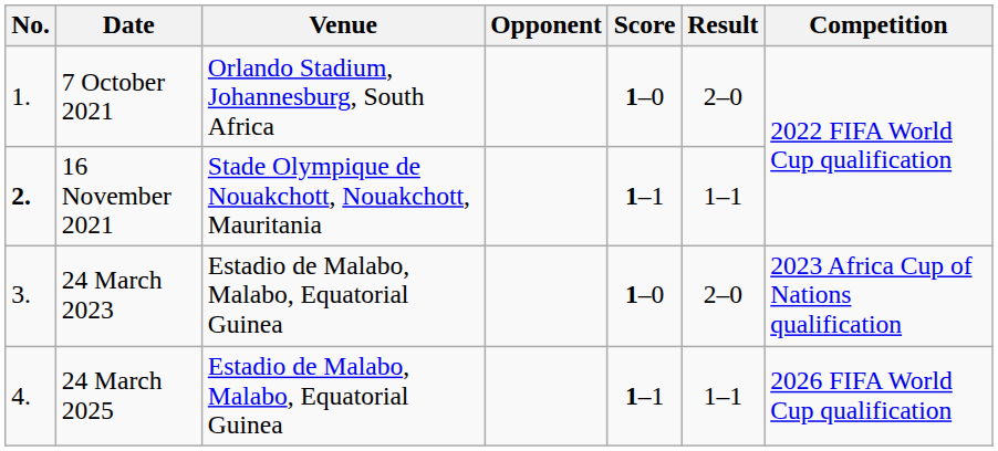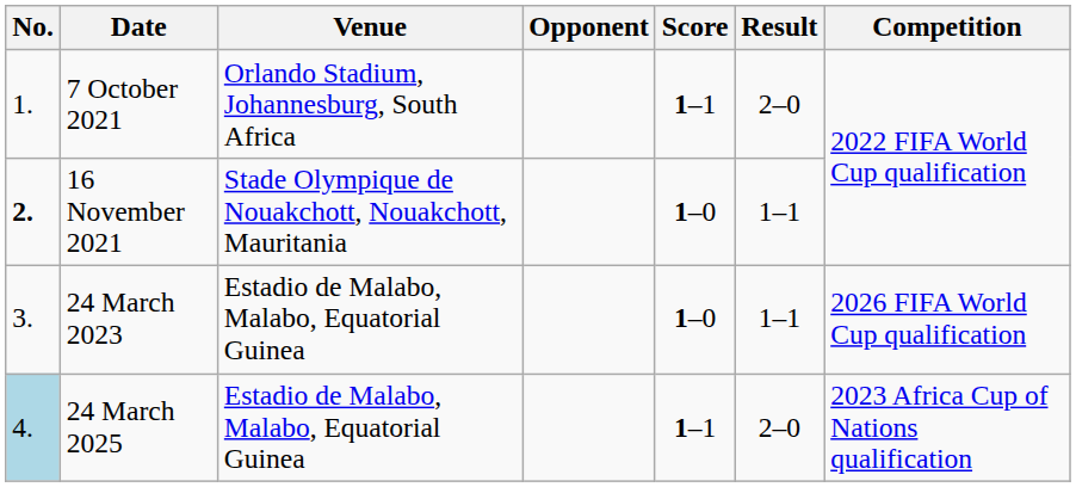 <table class="wikitable" style="font-size:100%;">
 <tr>
 <th>No.</th>
 <th>Date</th>
 <th>Venue</th>
 <th>Opponent</th>
 <th>Score</th>
 <th>Result</th>
 <th>Competition</th>
 </tr>
 <tr>
 <td>1.</td>
 <td>7 October 2021</td>
 <td><a href='#'>Orlando Stadium</a>, <a href='#'>Johannesburg</a>, South Africa</td>
 <td></td>
-<td align=center><strong>1</strong>–0</td>
+<td align=center><strong>1</strong>–1</td>
 <td align=center>2–0</td>
 <td rowspan=2><a href='#'>2022 FIFA World Cup qualification</a></td>
 </tr>
 <tr>
 <td><strong>2.</strong></td>
 <td>16 November 2021</td>
 <td><a href='#'>Stade Olympique de Nouakchott</a>, <a href='#'>Nouakchott</a>, Mauritania</td>
 <td></td>
-<td align=center><strong>1</strong>–1</td>
+<td align=center><strong>1</strong>–0</td>
 <td align=center>1–1</td>
 </tr>
 <tr>
 <td>3.</td>
 <td>24 March 2023</td>
 <td>Estadio de Malabo, Malabo, Equatorial Guinea</td>
 <td></td>
 <td align=center><strong>1</strong>–0</td>
-<td align=center>2–0</td>
-<td><a href='#'>2023 Africa Cup of Nations qualification</a></td>
+<td align=center>1–1</td>
+<td><a href='#'>2026 FIFA World Cup qualification</a></td>
 </tr>
 <tr>
-<td>4.</td>
+<td style="background: lightblue;">4.</td>
 <td>24 March 2025</td>
 <td><a href='#'>Estadio de Malabo</a>, <a href='#'>Malabo</a>, Equatorial Guinea</td>
 <td></td>
 <td align=center><strong>1</strong>–1</td>
-<td align=center>1–1</td>
-<td><a href='#'>2026 FIFA World Cup qualification</a></td>
+<td align=center>2–0</td>
+<td><a href='#'>2023 Africa Cup of Nations qualification</a></td>
 </tr>
 </table>
